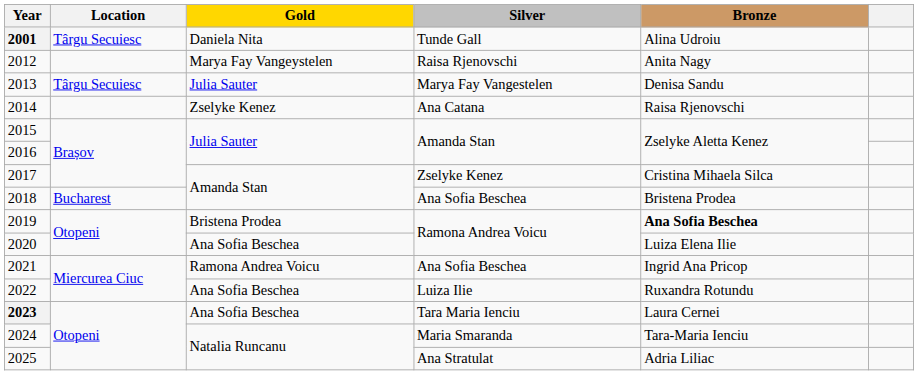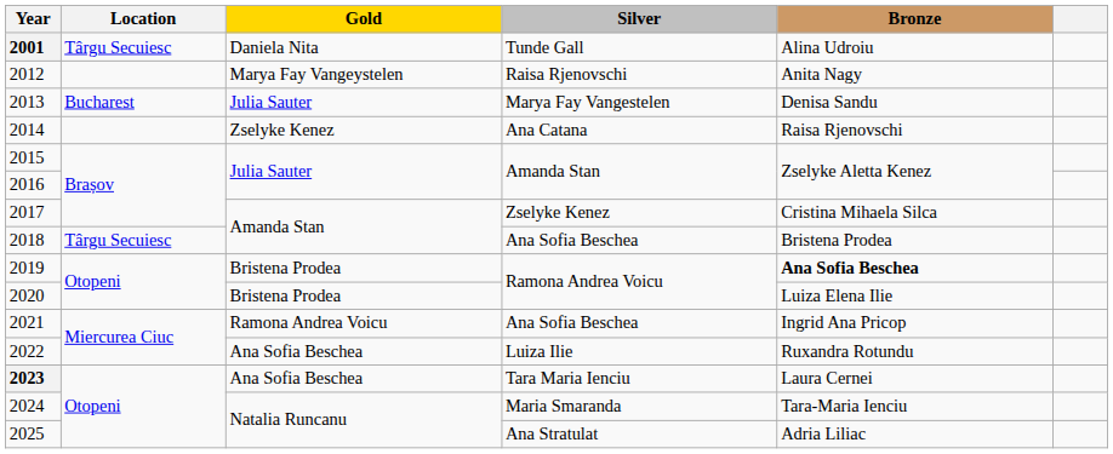 <table class="wikitable unsortable" style="text-align:left; width:80%">
 <tr>
 <th scope="col" style="text-align:center; width:5%">Year</th>
 <th scope="col" style="text-align:center; width:15%">Location</th>
 <th scope="col" style="text-align:center; width:25%; background:gold">Gold</th>
 <th scope="col" style="text-align:center; width:25%; background:silver">Silver</th>
 <th scope="col" style="text-align:center; width:25%; background:#c96">Bronze</th>
 <th scope="col" style="text-align:center; width:5%"></th>
 </tr>
 <tr>
 <th scope="row" style="text-align:left">2001</th>
 <td><a href='#'>Târgu Secuiesc</a></td>
 <td>Daniela Nita</td>
 <td>Tunde Gall</td>
 <td>Alina Udroiu</td>
 <td></td>
 </tr>
 <tr>
 <td>2012</td>
 <td></td>
 <td>Marya Fay Vangeystelen</td>
 <td>Raisa Rjenovschi</td>
 <td>Anita Nagy</td>
 <td></td>
 </tr>
 <tr>
 <td>2013</td>
-<td><a href='#'>Târgu Secuiesc</a></td>
+<td><a href='#'>Bucharest</a></td>
 <td><a href='#'>Julia Sauter</a></td>
 <td>Marya Fay Vangestelen</td>
 <td>Denisa Sandu</td>
 <td></td>
 </tr>
 <tr>
 <td>2014</td>
 <td></td>
 <td>Zselyke Kenez</td>
 <td>Ana Catana</td>
 <td>Raisa Rjenovschi</td>
 <td></td>
 </tr>
 <tr>
 <td>2015</td>
 <td rowspan="3"><a href='#'>Brașov</a></td>
 <td rowspan="2"><a href='#'>Julia Sauter</a></td>
 <td rowspan="2">Amanda Stan</td>
 <td rowspan="2">Zselyke Aletta Kenez</td>
 <td></td>
 </tr>
 <tr>
 <td>2016</td>
 <td></td>
 </tr>
 <tr>
 <td>2017</td>
 <td rowspan="2">Amanda Stan</td>
 <td>Zselyke Kenez</td>
 <td>Cristina Mihaela Silca</td>
 <td></td>
 </tr>
 <tr>
 <td>2018</td>
-<td><a href='#'>Bucharest</a></td>
+<td><a href='#'>Târgu Secuiesc</a></td>
 <td>Ana Sofia Beschea</td>
 <td>Bristena Prodea</td>
 <td></td>
 </tr>
 <tr>
 <td>2019</td>
 <td rowspan="2"><a href='#'>Otopeni</a></td>
 <td>Bristena Prodea</td>
 <td rowspan="2">Ramona Andrea Voicu</td>
 <td><strong>Ana Sofia Beschea</strong></td>
 <td></td>
 </tr>
 <tr>
 <td>2020</td>
-<td>Ana Sofia Beschea</td>
+<td>Bristena Prodea</td>
 <td>Luiza Elena Ilie</td>
 <td></td>
 </tr>
 <tr>
 <td>2021</td>
 <td rowspan="2"><a href='#'>Miercurea Ciuc</a></td>
 <td>Ramona Andrea Voicu</td>
 <td>Ana Sofia Beschea</td>
 <td>Ingrid Ana Pricop</td>
 <td></td>
 </tr>
 <tr>
 <td>2022</td>
 <td>Ana Sofia Beschea</td>
 <td>Luiza Ilie</td>
 <td>Ruxandra Rotundu</td>
 <td></td>
 </tr>
 <tr>
 <th scope="row" style="text-align:left">2023</th>
 <td rowspan="3"><a href='#'>Otopeni</a></td>
 <td>Ana Sofia Beschea</td>
 <td>Tara Maria Ienciu</td>
 <td>Laura Cernei</td>
 <td></td>
 </tr>
 <tr>
 <td>2024</td>
 <td rowspan="2">Natalia Runcanu</td>
 <td>Maria Smaranda</td>
 <td>Tara-Maria Ienciu</td>
 <td></td>
 </tr>
 <tr>
 <td>2025</td>
 <td>Ana Stratulat</td>
 <td>Adria Liliac</td>
 <td></td>
 </tr>
 </table>
